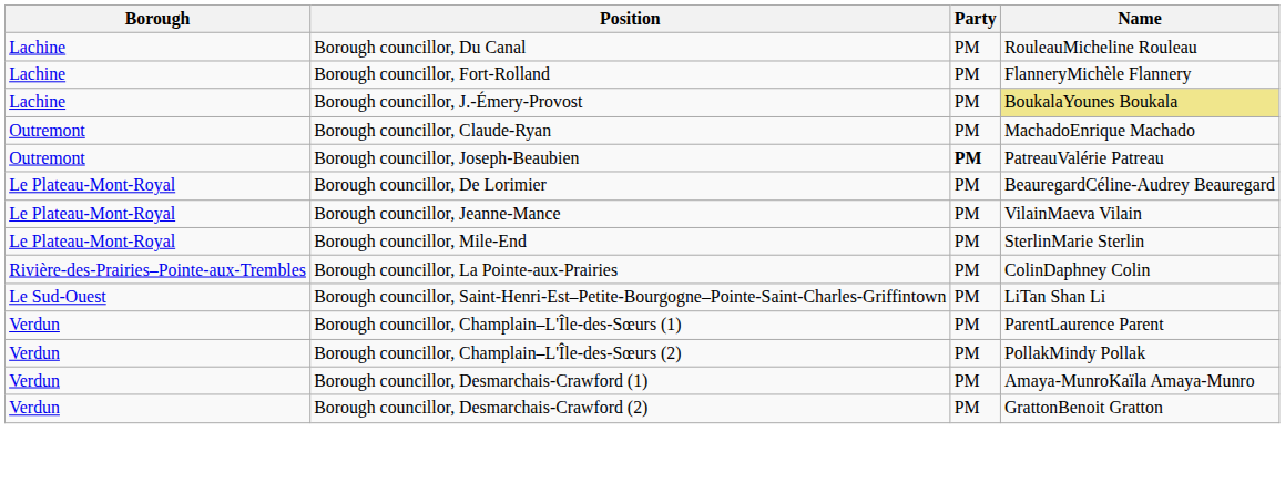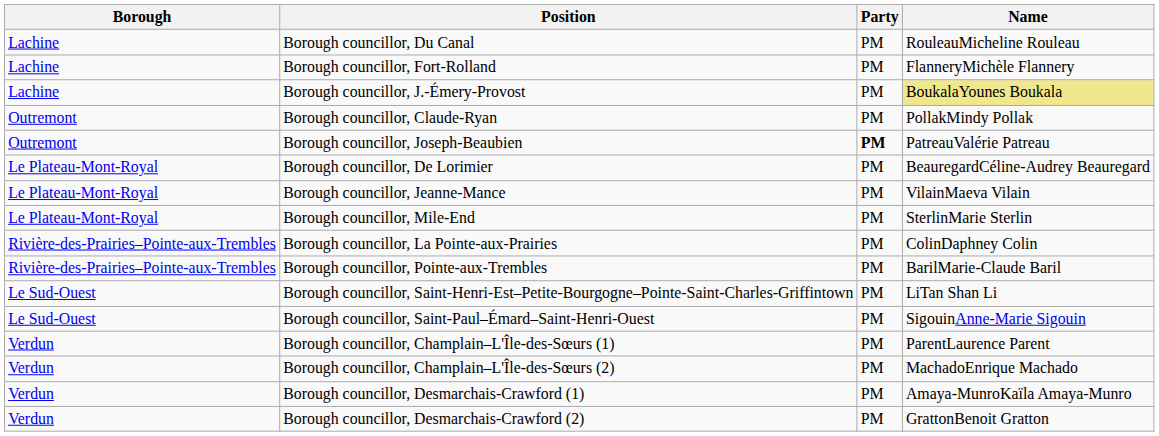 <table class="wikitable sortable" border="1">
 <tr>
 <th>Borough</th>
 <th>Position</th>
 <th>Party</th>
 <th>Name</th>
 </tr>
 <tr>
 <td><a href='#'>Lachine</a></td>
 <td>Borough councillor, Du Canal</td>
 <td width="30px" ><span>PM</span> </td>
 <td><span>Rouleau</span>Micheline Rouleau</td>
 </tr>
 <tr>
 <td><a href='#'>Lachine</a></td>
 <td>Borough councillor, Fort-Rolland</td>
 <td width="30px" ><span>PM</span> </td>
 <td><span>Flannery</span>Michèle Flannery</td>
 </tr>
 <tr>
 <td><a href='#'>Lachine</a></td>
 <td>Borough councillor, J.-Émery-Provost</td>
 <td width="30px" ><span>PM</span> </td>
 <td style="background: khaki;"><span>Boukala</span>Younes Boukala</td>
 </tr>
 <tr>
 <td><a href='#'>Outremont</a></td>
 <td>Borough councillor, Claude-Ryan</td>
 <td width="30px" ><span>PM</span> </td>
-<td><span>Machado</span>Enrique Machado</td>
+<td><span>Pollak</span>Mindy Pollak</td>
 </tr>
 <tr>
 <td><a href='#'>Outremont</a></td>
 <td>Borough councillor, Joseph-Beaubien</td>
 <td width="30px" ><strong><span>PM</span> </strong></td>
 <td><span>Patreau</span>Valérie Patreau</td>
 </tr>
 <tr>
 <td><a href='#'>Le Plateau-Mont-Royal</a></td>
 <td>Borough councillor, De Lorimier</td>
 <td width="30px" ><span>PM</span> </td>
 <td><span>Beauregard</span>Céline-Audrey Beauregard</td>
 </tr>
 <tr>
 <td><a href='#'>Le Plateau-Mont-Royal</a></td>
 <td>Borough councillor, Jeanne-Mance</td>
 <td width="30px" ><span>PM</span> </td>
 <td><span>Vilain</span>Maeva Vilain</td>
 </tr>
 <tr>
 <td><a href='#'>Le Plateau-Mont-Royal</a></td>
 <td>Borough councillor, Mile-End</td>
 <td width="30px" ><span>PM</span> </td>
 <td><span>Sterlin</span>Marie Sterlin</td>
 </tr>
 <tr>
 <td><a href='#'>Rivière-des-Prairies–Pointe-aux-Trembles</a></td>
 <td>Borough councillor, La Pointe-aux-Prairies</td>
 <td width="30px" ><span>PM</span> </td>
 <td><span>Colin</span>Daphney Colin</td>
 </tr>
 <tr>
+<td><a href='#'>Rivière-des-Prairies–Pointe-aux-Trembles</a></td>
+<td>Borough councillor, Pointe-aux-Trembles</td>
+<td width="30px" ><span>PM</span> </td>
+<td><span>Baril</span>Marie-Claude Baril</td>
+</tr>
+<tr>
 <td><a href='#'>Le Sud-Ouest</a></td>
 <td>Borough councillor, Saint-Henri-Est–Petite-Bourgogne–Pointe-Saint-Charles-Griffintown</td>
 <td width="30px" ><span>PM</span> </td>
 <td><span>Li</span>Tan Shan Li</td>
+</tr>
+<tr>
+<td><a href='#'>Le Sud-Ouest</a></td>
+<td>Borough councillor, Saint-Paul–Émard–Saint-Henri-Ouest</td>
+<td width="30px" ><span>PM</span> </td>
+<td><span>Sigouin</span><a href='#'>Anne-Marie Sigouin</a></td>
 </tr>
 <tr>
 <td><a href='#'>Verdun</a></td>
 <td>Borough councillor, Champlain–L'Île-des-Sœurs  (1)</td>
 <td width="30px" ><span>PM</span> </td>
 <td><span>Parent</span>Laurence Parent</td>
 </tr>
 <tr>
 <td><a href='#'>Verdun</a></td>
 <td>Borough councillor, Champlain–L'Île-des-Sœurs  (2)</td>
 <td width="30px" ><span>PM</span> </td>
-<td><span>Pollak</span>Mindy Pollak</td>
+<td><span>Machado</span>Enrique Machado</td>
 </tr>
 <tr>
 <td><a href='#'>Verdun</a></td>
 <td>Borough councillor, Desmarchais-Crawford (1)</td>
 <td width="30px" ><span>PM</span> </td>
 <td><span>Amaya-Munro</span>Kaïla Amaya-Munro</td>
 </tr>
 <tr>
 <td><a href='#'>Verdun</a></td>
 <td>Borough councillor, Desmarchais-Crawford (2)</td>
 <td width="30px" ><span>PM</span> </td>
 <td><span>Gratton</span>Benoit Gratton</td>
 </tr>
 </table>
